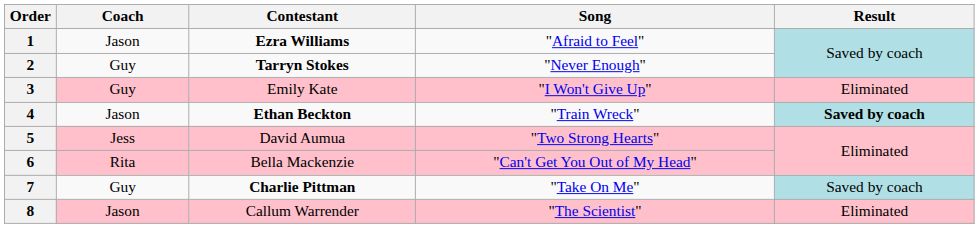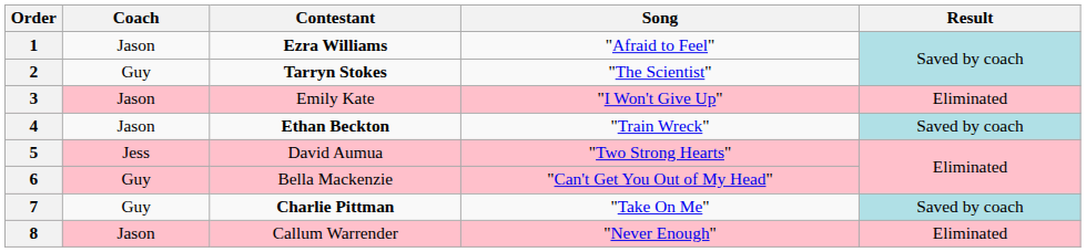 <table class="wikitable" style="text-align:center; width:80%">
 <tr>
 <th width="1%">Order</th>
 <th width="10%">Coach</th>
 <th width="17%">Contestant</th>
 <th width="27%">Song</th>
 <th width="15%">Result</th>
 </tr>
 <tr>
 <th scope="row">1</th>
 <td>Jason</td>
 <td><strong>Ezra Williams</strong></td>
 <td>"<a href='#'>Afraid to Feel</a>"</td>
 <td rowspan="2" bgcolor="#B0E0E6">Saved by coach</td>
 </tr>
 <tr>
 <th scope="row">2</th>
 <td>Guy</td>
 <td><strong>Tarryn Stokes</strong></td>
-<td>"<a href='#'>Never Enough</a>"</td>
+<td>"<a href='#'>The Scientist</a>"</td>
 </tr>
 <tr bgcolor="Pink">
 <th scope="row">3</th>
-<td>Guy</td>
+<td>Jason</td>
 <td>Emily Kate</td>
 <td>"<a href='#'>I Won't Give Up</a>"</td>
 <td>Eliminated</td>
 </tr>
 <tr>
 <th scope="row">4</th>
 <td>Jason</td>
 <td><strong>Ethan Beckton</strong></td>
 <td>"<a href='#'>Train Wreck</a>"</td>
-<td bgcolor="#B0E0E6"><strong>Saved by coach</strong></td>
+<td bgcolor="#B0E0E6">Saved by coach</td>
 </tr>
 <tr bgcolor="Pink">
 <th scope="row">5</th>
 <td>Jess</td>
 <td>David Aumua</td>
 <td>"<a href='#'>Two Strong Hearts</a>"</td>
 <td rowspan="2">Eliminated</td>
 </tr>
 <tr bgcolor="Pink">
 <th scope="row">6</th>
-<td>Rita</td>
+<td>Guy</td>
 <td>Bella Mackenzie</td>
 <td>"<a href='#'>Can't Get You Out of My Head</a>"</td>
 </tr>
 <tr>
 <th scope="row">7</th>
 <td>Guy</td>
 <td><strong>Charlie Pittman</strong></td>
 <td>"<a href='#'>Take On Me</a>"</td>
 <td bgcolor="#B0E0E6">Saved by coach</td>
 </tr>
 <tr bgcolor="Pink">
 <th scope="row">8</th>
 <td>Jason</td>
 <td>Callum Warrender</td>
-<td>"<a href='#'>The Scientist</a>"</td>
+<td>"<a href='#'>Never Enough</a>"</td>
 <td>Eliminated</td>
 </tr>
 </table>
